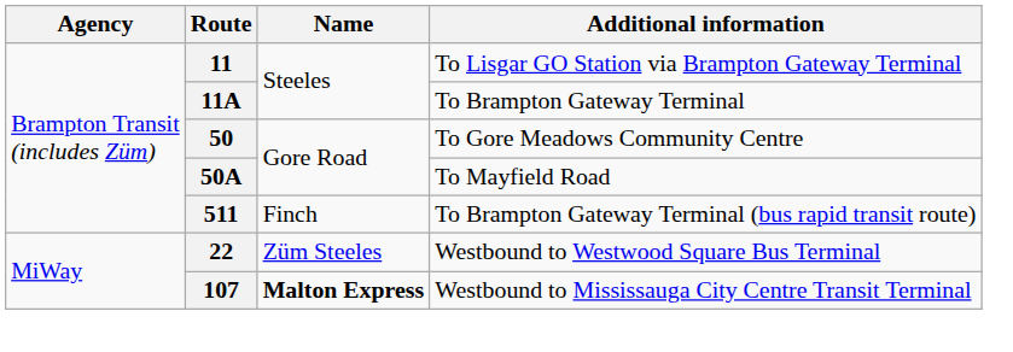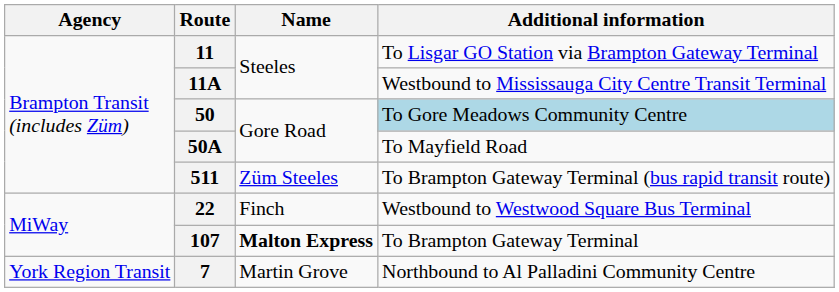 <table class="wikitable">
 <tr>
 <th>Agency</th>
 <th>Route</th>
 <th>Name</th>
 <th>Additional information</th>
 </tr>
 <tr>
 <td rowspan="5"><a href='#'>Brampton Transit</a><br><em>(includes <a href='#'>Züm</a>)</em></td>
 <th>11</th>
 <td rowspan="2">Steeles</td>
 <td>To <a href='#'>Lisgar GO Station</a> via <a href='#'>Brampton Gateway Terminal</a></td>
 </tr>
 <tr>
 <th>11A</th>
-<td>To Brampton Gateway Terminal</td>
+<td>Westbound to <a href='#'>Mississauga City Centre Transit Terminal</a></td>
 </tr>
 <tr>
 <th>50</th>
 <td rowspan="2">Gore Road</td>
-<td>To Gore Meadows Community Centre</td>
+<td style="background: lightblue;">To Gore Meadows Community Centre</td>
 </tr>
 <tr>
 <th>50A</th>
 <td>To Mayfield Road</td>
 </tr>
 <tr>
 <th>511</th>
-<td>Finch</td>
+<td><a href='#'>Züm Steeles</a></td>
 <td>To Brampton Gateway Terminal (<a href='#'>bus rapid transit</a> route)</td>
 </tr>
 <tr>
 <td rowspan="2"><a href='#'>MiWay</a></td>
 <th>22</th>
-<td><a href='#'>Züm Steeles</a></td>
+<td>Finch</td>
 <td>Westbound to <a href='#'>Westwood Square Bus Terminal</a></td>
 </tr>
 <tr>
 <th>107</th>
 <td><strong>Malton Express</strong></td>
-<td>Westbound to <a href='#'>Mississauga City Centre Transit Terminal</a></td>
+<td>To Brampton Gateway Terminal</td>
+</tr>
+<tr>
+<td><a href='#'>York Region Transit</a></td>
+<th>7</th>
+<td>Martin Grove</td>
+<td>Northbound to Al Palladini Community Centre</td>
 </tr>
 </table>
